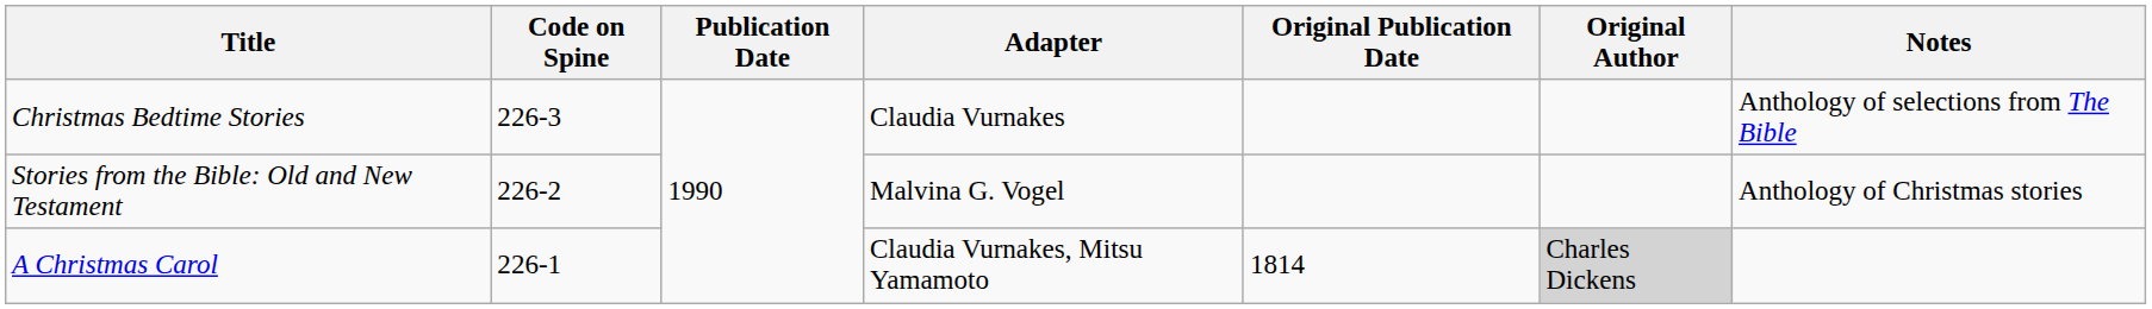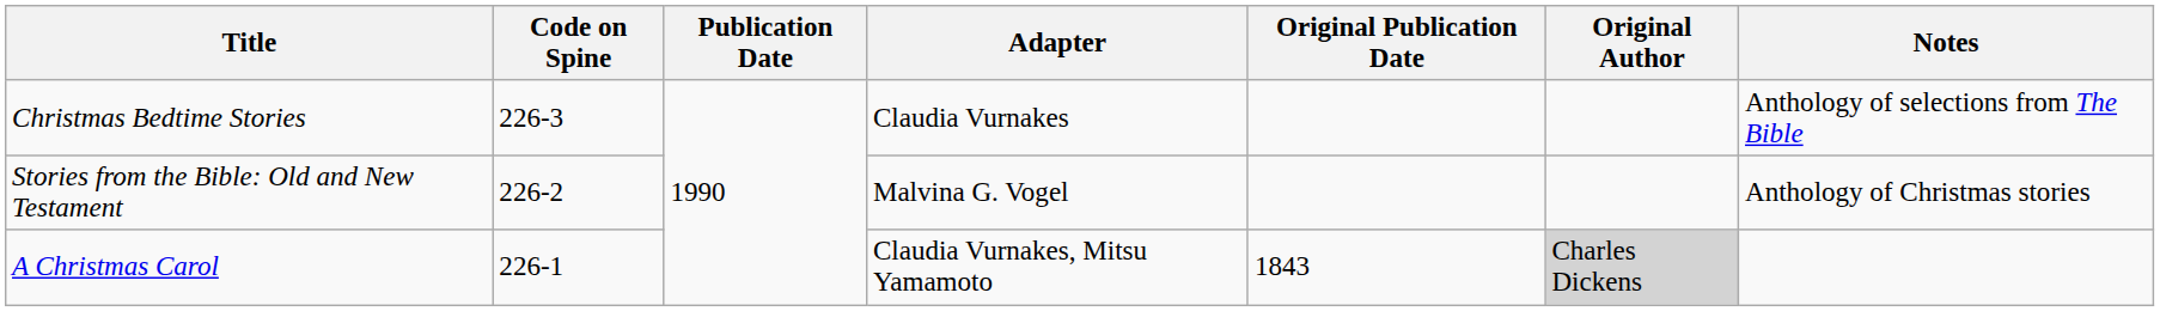 <table class="wikitable sortable">
 <tr>
 <th>Title</th>
 <th>Code on Spine</th>
 <th>Publication Date</th>
 <th>Adapter</th>
 <th>Original Publication Date</th>
 <th>Original Author</th>
 <th>Notes</th>
 </tr>
 <tr>
 <td><em>Christmas Bedtime Stories</em></td>
 <td>226-3</td>
 <td rowspan="3">1990</td>
 <td>Claudia Vurnakes</td>
 <td></td>
 <td></td>
 <td>Anthology of selections from <em><a href='#'>The Bible</a></em></td>
 </tr>
 <tr>
 <td><em>Stories from the Bible: Old and New Testament</em></td>
 <td>226-2</td>
 <td>Malvina G. Vogel</td>
 <td></td>
 <td></td>
 <td>Anthology of Christmas stories</td>
 </tr>
 <tr>
 <td><em><a href='#'>A Christmas Carol</a></em></td>
 <td>226-1</td>
 <td>Claudia Vurnakes, Mitsu Yamamoto</td>
-<td>1814</td>
+<td>1843</td>
 <td style="background: lightgrey;">Charles Dickens</td>
 <td></td>
 </tr>
 </table>
